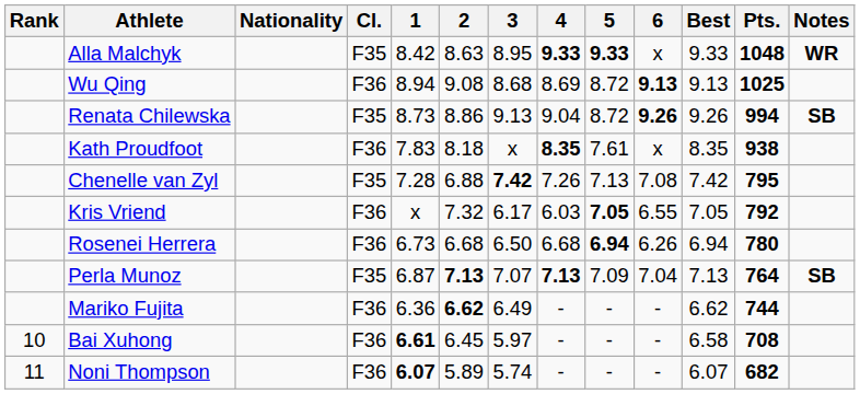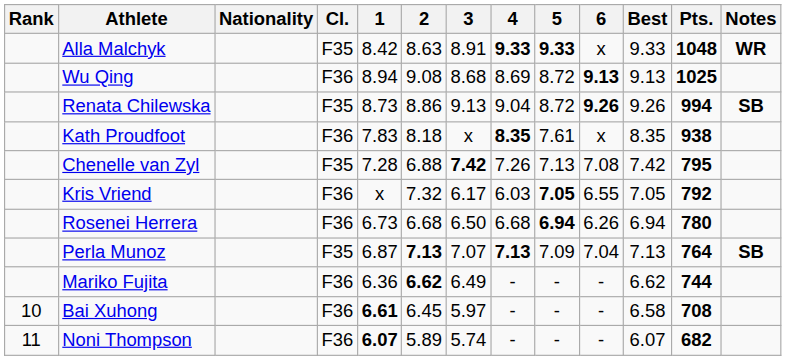 <table class="wikitable sortable" style="text-align:center">
 <tr>
 <th>Rank</th>
 <th>Athlete</th>
 <th>Nationality</th>
 <th>Cl.</th>
 <th class="unsortable">1</th>
 <th class="unsortable">2</th>
 <th class="unsortable">3</th>
 <th class="unsortable">4</th>
 <th class="unsortable">5</th>
 <th class="unsortable">6</th>
 <th>Best</th>
 <th>Pts.</th>
 <th>Notes</th>
 </tr>
 <tr>
 <td></td>
 <td style="text-align:left;"><a href='#'>Alla Malchyk</a></td>
 <td style="text-align:left;"></td>
 <td>F35</td>
 <td>8.42</td>
 <td>8.63</td>
-<td>8.95</td>
+<td>8.91</td>
 <td><strong>9.33</strong></td>
 <td><strong>9.33</strong></td>
 <td>x</td>
 <td>9.33</td>
 <td><strong>1048</strong></td>
 <td><strong>WR</strong></td>
 </tr>
 <tr>
 <td></td>
 <td style="text-align:left;"><a href='#'>Wu Qing</a></td>
 <td style="text-align:left;"></td>
 <td>F36</td>
 <td>8.94</td>
 <td>9.08</td>
 <td>8.68</td>
 <td>8.69</td>
 <td>8.72</td>
 <td><strong>9.13</strong></td>
 <td>9.13</td>
 <td><strong>1025</strong></td>
 <td></td>
 </tr>
 <tr>
 <td></td>
 <td style="text-align:left;"><a href='#'>Renata Chilewska</a></td>
 <td style="text-align:left;"></td>
 <td>F35</td>
 <td>8.73</td>
 <td>8.86</td>
 <td>9.13</td>
 <td>9.04</td>
 <td>8.72</td>
 <td><strong>9.26</strong></td>
 <td>9.26</td>
 <td><strong>994</strong></td>
 <td><strong>SB</strong></td>
 </tr>
 <tr>
 <td></td>
 <td style="text-align:left;"><a href='#'>Kath Proudfoot</a></td>
 <td style="text-align:left;"></td>
 <td>F36</td>
 <td>7.83</td>
 <td>8.18</td>
 <td>x</td>
 <td><strong>8.35</strong></td>
 <td>7.61</td>
 <td>x</td>
 <td>8.35</td>
 <td><strong>938</strong></td>
 <td></td>
 </tr>
 <tr>
 <td></td>
 <td style="text-align:left;"><a href='#'>Chenelle van Zyl</a></td>
 <td style="text-align:left;"></td>
 <td>F35</td>
 <td>7.28</td>
 <td>6.88</td>
 <td><strong>7.42</strong></td>
 <td>7.26</td>
 <td>7.13</td>
 <td>7.08</td>
 <td>7.42</td>
 <td><strong>795</strong></td>
 <td></td>
 </tr>
 <tr>
 <td></td>
 <td style="text-align:left;"><a href='#'>Kris Vriend</a></td>
 <td style="text-align:left;"></td>
 <td>F36</td>
 <td>x</td>
 <td>7.32</td>
 <td>6.17</td>
 <td>6.03</td>
 <td><strong>7.05</strong></td>
 <td>6.55</td>
 <td>7.05</td>
 <td><strong>792</strong></td>
 <td></td>
 </tr>
 <tr>
 <td></td>
 <td style="text-align:left;"><a href='#'>Rosenei Herrera</a></td>
 <td style="text-align:left;"></td>
 <td>F36</td>
 <td>6.73</td>
 <td>6.68</td>
 <td>6.50</td>
 <td>6.68</td>
 <td><strong>6.94</strong></td>
 <td>6.26</td>
 <td>6.94</td>
 <td><strong>780</strong></td>
 <td></td>
 </tr>
 <tr>
 <td></td>
 <td style="text-align:left;"><a href='#'>Perla Munoz</a></td>
 <td style="text-align:left;"></td>
 <td>F35</td>
 <td>6.87</td>
 <td><strong>7.13</strong></td>
 <td>7.07</td>
 <td><strong>7.13</strong></td>
 <td>7.09</td>
 <td>7.04</td>
 <td>7.13</td>
 <td><strong>764</strong></td>
 <td><strong>SB</strong></td>
 </tr>
 <tr>
 <td></td>
 <td style="text-align:left;"><a href='#'>Mariko Fujita</a></td>
 <td style="text-align:left;"></td>
 <td>F36</td>
 <td>6.36</td>
 <td><strong>6.62</strong></td>
 <td>6.49</td>
 <td>-</td>
 <td>-</td>
 <td>-</td>
 <td>6.62</td>
 <td><strong>744</strong></td>
 <td></td>
 </tr>
 <tr>
 <td>10</td>
 <td style="text-align:left;"><a href='#'>Bai Xuhong</a></td>
 <td style="text-align:left;"></td>
 <td>F36</td>
 <td><strong>6.61</strong></td>
 <td>6.45</td>
 <td>5.97</td>
 <td>-</td>
 <td>-</td>
 <td>-</td>
 <td>6.58</td>
 <td><strong>708</strong></td>
 <td></td>
 </tr>
 <tr>
 <td>11</td>
 <td style="text-align:left;"><a href='#'>Noni Thompson</a></td>
 <td style="text-align:left;"></td>
 <td>F36</td>
 <td><strong>6.07</strong></td>
 <td>5.89</td>
 <td>5.74</td>
 <td>-</td>
 <td>-</td>
 <td>-</td>
 <td>6.07</td>
 <td><strong>682</strong></td>
 <td></td>
 </tr>
 </table>
